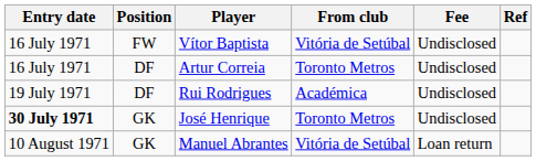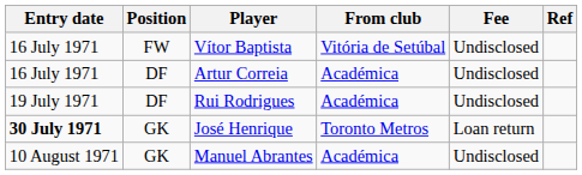 <table class="wikitable">
 <tr>
 <th><strong>Entry date</strong></th>
 <th><strong>Position</strong></th>
 <th><strong>Player</strong></th>
 <th><strong>From club</strong></th>
 <th><strong>Fee</strong></th>
 <th><strong>Ref</strong></th>
 </tr>
 <tr>
 <td>16 July 1971</td>
 <td style="text-align:center;">FW</td>
 <td style="text-align:left;"><a href='#'>Vítor Baptista</a></td>
 <td style="text-align:left;"><a href='#'>Vitória de Setúbal</a></td>
 <td>Undisclosed</td>
 <td></td>
 </tr>
 <tr>
 <td>16 July 1971</td>
 <td style="text-align:center;">DF</td>
 <td style="text-align:left;"><a href='#'>Artur Correia</a></td>
-<td style="text-align:left;"><a href='#'>Toronto Metros</a></td>
+<td style="text-align:left;"><a href='#'>Académica</a></td>
 <td>Undisclosed</td>
 <td></td>
 </tr>
 <tr>
 <td>19 July 1971</td>
 <td style="text-align:center;">DF</td>
 <td style="text-align:left;"><a href='#'>Rui Rodrigues</a></td>
 <td style="text-align:left;"><a href='#'>Académica</a></td>
 <td>Undisclosed</td>
 <td></td>
 </tr>
 <tr>
 <td><strong>30 July 1971</strong></td>
 <td style="text-align:center;">GK</td>
 <td style="text-align:left;"><a href='#'>José Henrique</a></td>
 <td style="text-align:left;"><a href='#'>Toronto Metros</a></td>
-<td>Undisclosed</td>
+<td>Loan return</td>
 <td></td>
 </tr>
 <tr>
 <td>10 August 1971</td>
 <td style="text-align:center;">GK</td>
 <td style="text-align:left;"><a href='#'>Manuel Abrantes</a></td>
-<td style="text-align:left;"><a href='#'>Vitória de Setúbal</a></td>
-<td>Loan return</td>
+<td style="text-align:left;"><a href='#'>Académica</a></td>
+<td>Undisclosed</td>
 <td></td>
 </tr>
 </table>
